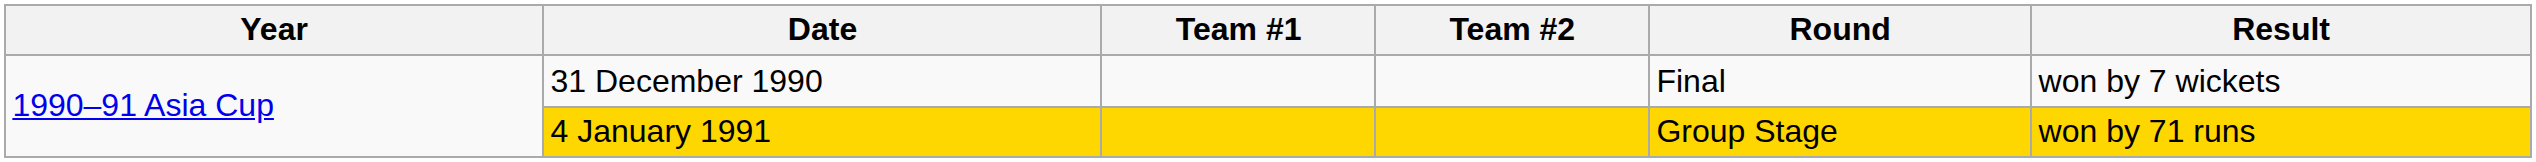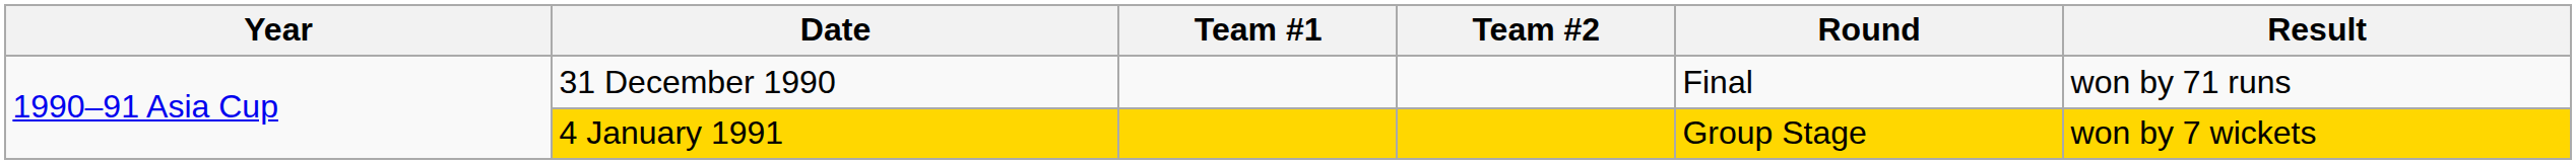 <table class="wikitable" style="text-align:left; width:100%;">
 <tr>
 <th>Year</th>
 <th>Date</th>
 <th>Team #1</th>
 <th>Team #2</th>
 <th>Round</th>
 <th>Result</th>
 </tr>
 <tr>
 <td rowspan=2><a href='#'>1990–91 Asia Cup</a></td>
 <td>31 December 1990</td>
 <td></td>
 <td></td>
 <td>Final</td>
-<td> won by 7 wickets</td>
+<td> won by 71 runs</td>
 </tr>
 <tr bgcolor=gold>
 <td>4 January 1991</td>
 <td></td>
 <td></td>
 <td>Group Stage</td>
-<td> won by 71 runs</td>
+<td> won by 7 wickets</td>
 </tr>
 </table>
